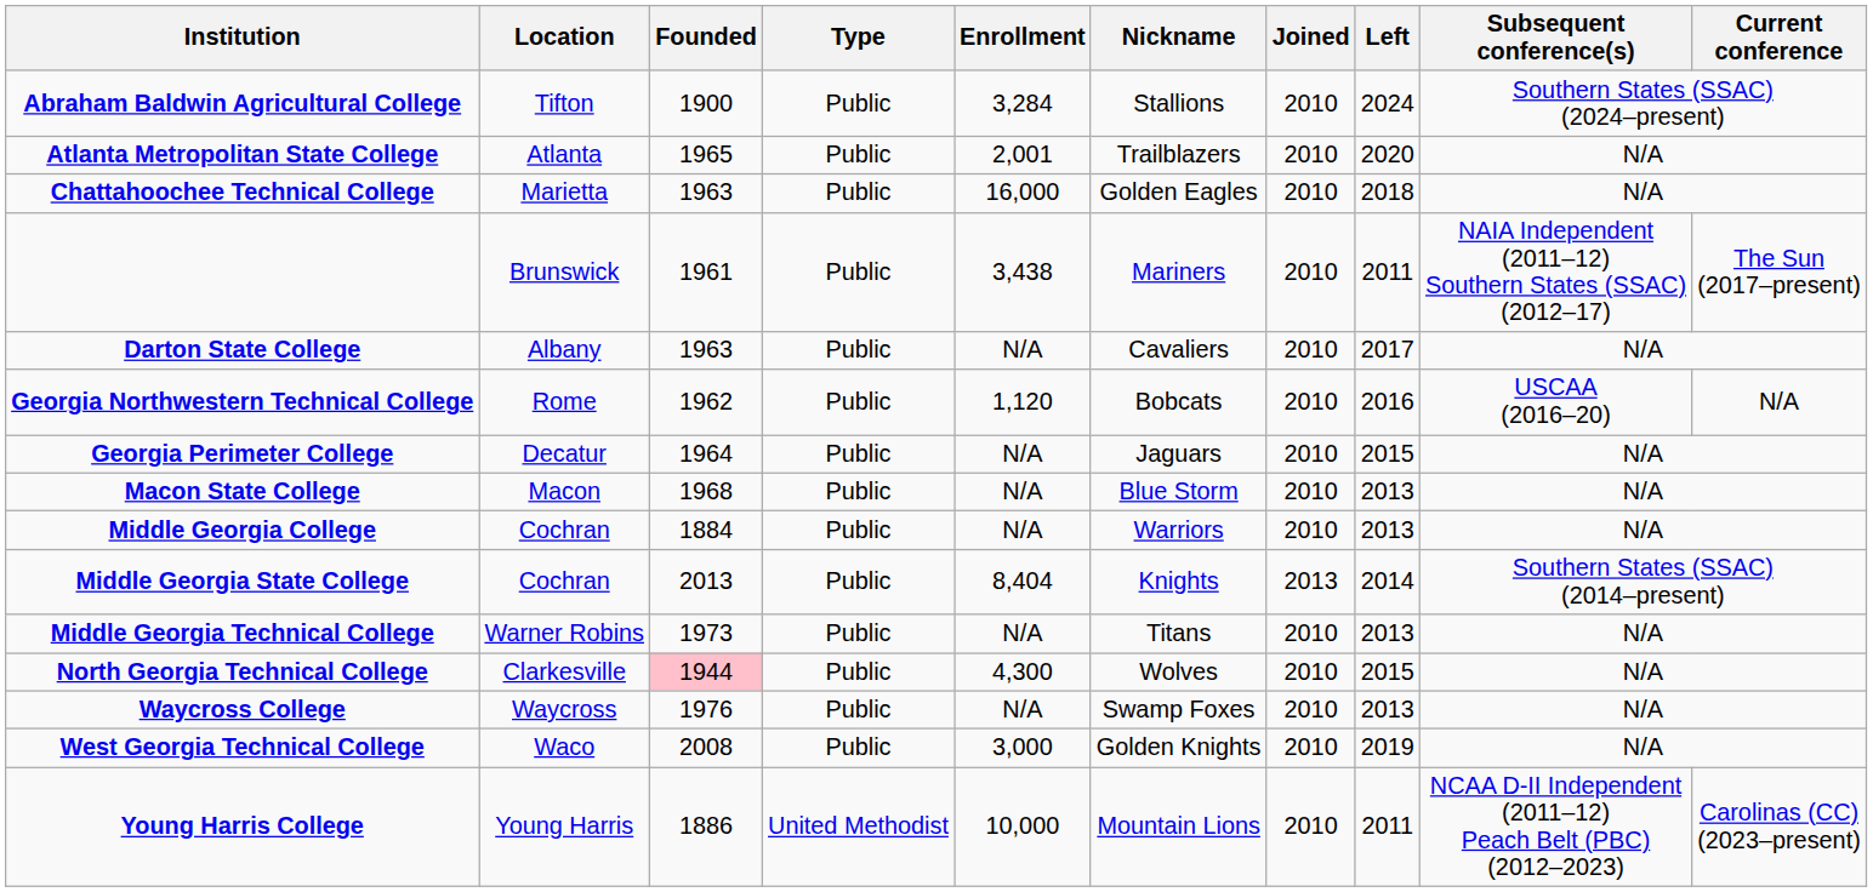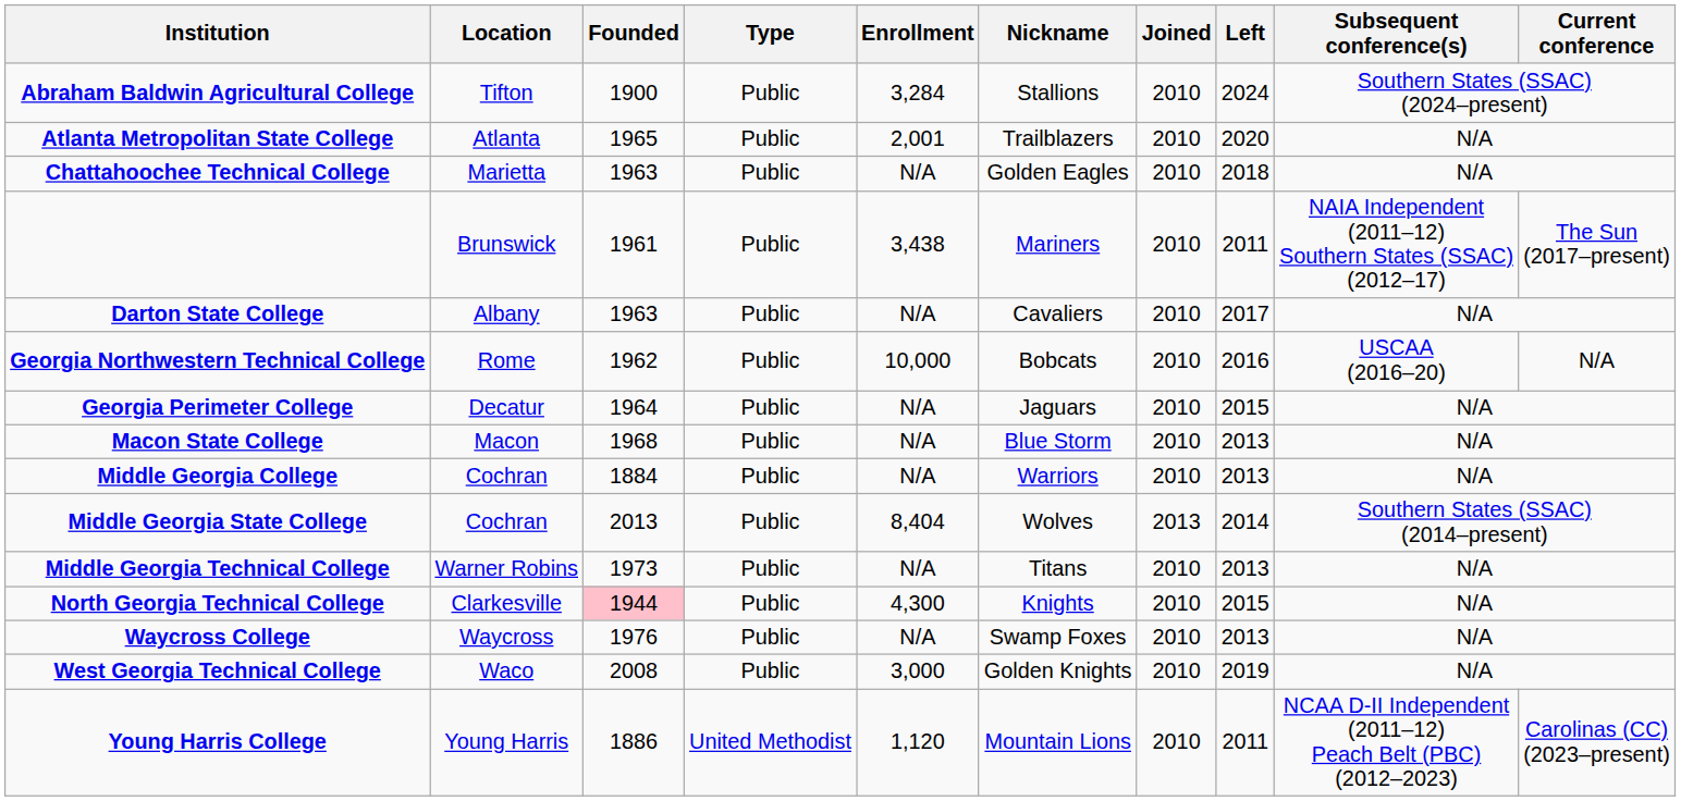 <table class="wikitable sortable" style="text-align:center;">
 <tr>
 <th>Institution</th>
 <th>Location</th>
 <th>Founded</th>
 <th>Type</th>
 <th>Enrollment</th>
 <th>Nickname</th>
 <th>Joined</th>
 <th>Left</th>
 <th>Subsequent<br>conference(s)</th>
 <th>Current<br>conference</th>
 </tr>
 <tr>
 <td><strong><a href='#'>Abraham Baldwin Agricultural College</a></strong></td>
 <td><a href='#'>Tifton</a></td>
 <td>1900</td>
 <td>Public</td>
 <td>3,284</td>
 <td>Stallions</td>
 <td>2010</td>
 <td>2024</td>
 <td colspan="2"><a href='#'>Southern States (SSAC)</a><br>(2024–present)</td>
 </tr>
 <tr>
 <td><strong><a href='#'>Atlanta Metropolitan State College</a></strong></td>
 <td><a href='#'>Atlanta</a></td>
 <td>1965</td>
 <td>Public</td>
 <td>2,001</td>
 <td>Trailblazers</td>
 <td>2010</td>
 <td>2020</td>
 <td colspan="2">N/A</td>
 </tr>
 <tr>
 <td><strong><a href='#'>Chattahoochee Technical College</a></strong></td>
 <td><a href='#'>Marietta</a></td>
 <td>1963</td>
 <td>Public</td>
-<td>16,000</td>
+<td>N/A</td>
 <td>Golden Eagles</td>
 <td>2010</td>
 <td>2018</td>
 <td colspan="2">N/A</td>
 </tr>
 <tr>
 <td></td>
 <td><a href='#'>Brunswick</a></td>
 <td>1961</td>
 <td>Public</td>
 <td>3,438</td>
 <td><a href='#'>Mariners</a></td>
 <td>2010</td>
 <td>2011</td>
 <td><a href='#'>NAIA Independent</a><br>(2011–12)<br><a href='#'>Southern States (SSAC)</a><br>(2012–17)</td>
 <td><a href='#'>The Sun</a><br>(2017–present)</td>
 </tr>
 <tr>
 <td><strong><a href='#'>Darton State College</a></strong></td>
 <td><a href='#'>Albany</a></td>
 <td>1963</td>
 <td>Public</td>
 <td>N/A</td>
 <td>Cavaliers</td>
 <td>2010</td>
 <td>2017</td>
 <td colspan="2">N/A</td>
 </tr>
 <tr>
 <td><strong><a href='#'>Georgia Northwestern Technical College</a></strong></td>
 <td><a href='#'>Rome</a></td>
 <td>1962</td>
 <td>Public</td>
-<td>1,120</td>
+<td>10,000</td>
 <td>Bobcats</td>
 <td>2010</td>
 <td>2016</td>
 <td><a href='#'>USCAA</a><br>(2016–20)</td>
 <td>N/A</td>
 </tr>
 <tr>
 <td><strong><a href='#'>Georgia Perimeter College</a></strong></td>
 <td><a href='#'>Decatur</a></td>
 <td>1964</td>
 <td>Public</td>
 <td>N/A</td>
 <td>Jaguars</td>
 <td>2010</td>
 <td>2015</td>
 <td colspan="2">N/A</td>
 </tr>
 <tr>
 <td><strong><a href='#'>Macon State College</a></strong></td>
 <td><a href='#'>Macon</a></td>
 <td>1968</td>
 <td>Public</td>
 <td>N/A</td>
 <td><a href='#'>Blue Storm</a></td>
 <td>2010</td>
 <td>2013</td>
 <td colspan="2">N/A</td>
 </tr>
 <tr>
 <td><strong><a href='#'>Middle Georgia College</a></strong></td>
 <td><a href='#'>Cochran</a></td>
 <td>1884</td>
 <td>Public</td>
 <td>N/A</td>
 <td><a href='#'>Warriors</a></td>
 <td>2010</td>
 <td>2013</td>
 <td colspan="2">N/A</td>
 </tr>
 <tr>
 <td><strong><a href='#'>Middle Georgia State College</a></strong></td>
 <td><a href='#'>Cochran</a></td>
 <td>2013</td>
 <td>Public</td>
 <td>8,404</td>
-<td><a href='#'>Knights</a></td>
+<td>Wolves</td>
 <td>2013</td>
 <td>2014</td>
 <td colspan="2"><a href='#'>Southern States (SSAC)</a><br>(2014–present)</td>
 </tr>
 <tr>
 <td><strong><a href='#'>Middle Georgia Technical College</a></strong></td>
 <td><a href='#'>Warner Robins</a></td>
 <td>1973</td>
 <td>Public</td>
 <td>N/A</td>
 <td>Titans</td>
 <td>2010</td>
 <td>2013</td>
 <td colspan="2">N/A</td>
 </tr>
 <tr>
 <td><strong><a href='#'>North Georgia Technical College</a></strong></td>
 <td><a href='#'>Clarkesville</a></td>
 <td style="background: pink;">1944</td>
 <td>Public</td>
 <td>4,300</td>
-<td>Wolves</td>
+<td><a href='#'>Knights</a></td>
 <td>2010</td>
 <td>2015</td>
 <td colspan="2">N/A</td>
 </tr>
 <tr>
 <td><strong><a href='#'>Waycross College</a></strong></td>
 <td><a href='#'>Waycross</a></td>
 <td>1976</td>
 <td>Public</td>
 <td>N/A</td>
 <td>Swamp Foxes</td>
 <td>2010</td>
 <td>2013</td>
 <td colspan="2">N/A</td>
 </tr>
 <tr>
 <td><strong><a href='#'>West Georgia Technical College</a></strong></td>
 <td><a href='#'>Waco</a></td>
 <td>2008</td>
 <td>Public</td>
 <td>3,000</td>
 <td>Golden Knights</td>
 <td>2010</td>
 <td>2019</td>
 <td colspan="2">N/A</td>
 </tr>
 <tr>
 <td><strong><a href='#'>Young Harris College</a></strong></td>
 <td><a href='#'>Young Harris</a></td>
 <td>1886</td>
 <td><a href='#'>United Methodist</a></td>
-<td>10,000</td>
+<td>1,120</td>
 <td><a href='#'>Mountain Lions</a></td>
 <td>2010</td>
 <td>2011</td>
 <td><a href='#'>NCAA D-II Independent</a><br>(2011–12)<br><a href='#'>Peach Belt (PBC)</a><br>(2012–2023)</td>
 <td><a href='#'>Carolinas (CC)</a><br>(2023–present)</td>
 </tr>
 </table>
